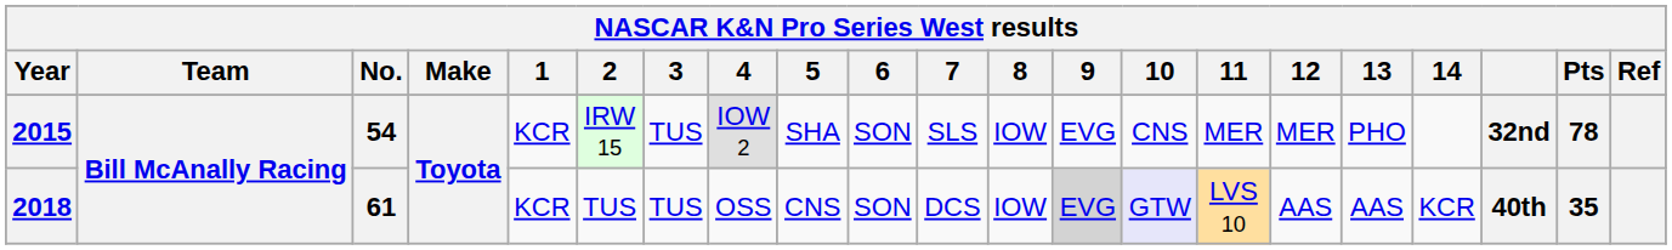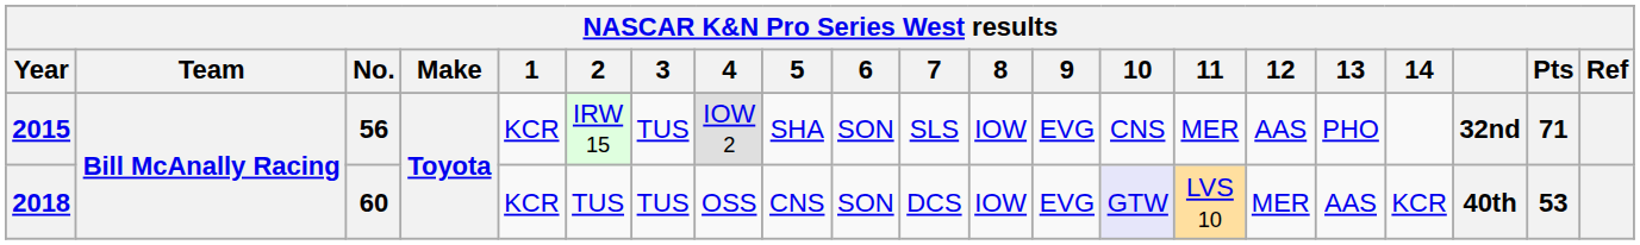 <table class="wikitable" style="text-align:center; font-size:75%">
 <tr>
 <th colspan=21><a href='#'>NASCAR K&N Pro Series West</a> results</th>
 </tr>
 <tr>
 <th>Year</th>
 <th>Team</th>
 <th>No.</th>
 <th>Make</th>
 <th>1</th>
 <th>2</th>
 <th>3</th>
 <th>4</th>
 <th>5</th>
 <th>6</th>
 <th>7</th>
 <th>8</th>
 <th>9</th>
 <th>10</th>
 <th>11</th>
 <th>12</th>
 <th>13</th>
 <th>14</th>
 <th></th>
 <th>Pts</th>
 <th>Ref</th>
 </tr>
 <tr>
 <th><a href='#'>2015</a></th>
 <th Rowspan=2><a href='#'>Bill McAnally Racing</a></th>
-<th>54</th>
+<th>56</th>
 <th Rowspan=2><a href='#'>Toyota</a></th>
 <td><a href='#'>KCR</a></td>
 <td style="background:#DFFFDF;"><a href='#'>IRW</a><br><small>15</small></td>
 <td><a href='#'>TUS</a></td>
 <td style="background:#DFDFDF;"><a href='#'>IOW</a><br><small>2</small></td>
 <td><a href='#'>SHA</a></td>
 <td><a href='#'>SON</a></td>
 <td><a href='#'>SLS</a></td>
 <td><a href='#'>IOW</a></td>
 <td><a href='#'>EVG</a></td>
 <td><a href='#'>CNS</a></td>
 <td><a href='#'>MER</a></td>
-<td><a href='#'>MER</a></td>
+<td><a href='#'>AAS</a></td>
 <td><a href='#'>PHO</a></td>
 <td></td>
 <th>32nd</th>
-<th>78</th>
+<th>71</th>
 <th></th>
 </tr>
 <tr>
 <th><a href='#'>2018</a></th>
-<th>61</th>
+<th>60</th>
 <td><a href='#'>KCR</a></td>
 <td><a href='#'>TUS</a></td>
 <td><a href='#'>TUS</a></td>
 <td><a href='#'>OSS</a></td>
 <td><a href='#'>CNS</a></td>
 <td><a href='#'>SON</a></td>
 <td><a href='#'>DCS</a></td>
 <td><a href='#'>IOW</a></td>
-<td style="background: lightgrey;"><a href='#'>EVG</a></td>
+<td><a href='#'>EVG</a></td>
 <td style="background: lavender;"><a href='#'>GTW</a></td>
 <td style="background:#FFDF9F;"><a href='#'>LVS</a><br><small>10</small></td>
-<td><a href='#'>AAS</a></td>
+<td><a href='#'>MER</a></td>
 <td><a href='#'>AAS</a></td>
 <td><a href='#'>KCR</a></td>
 <th>40th</th>
-<th>35</th>
+<th>53</th>
 <th></th>
 </tr>
 </table>
